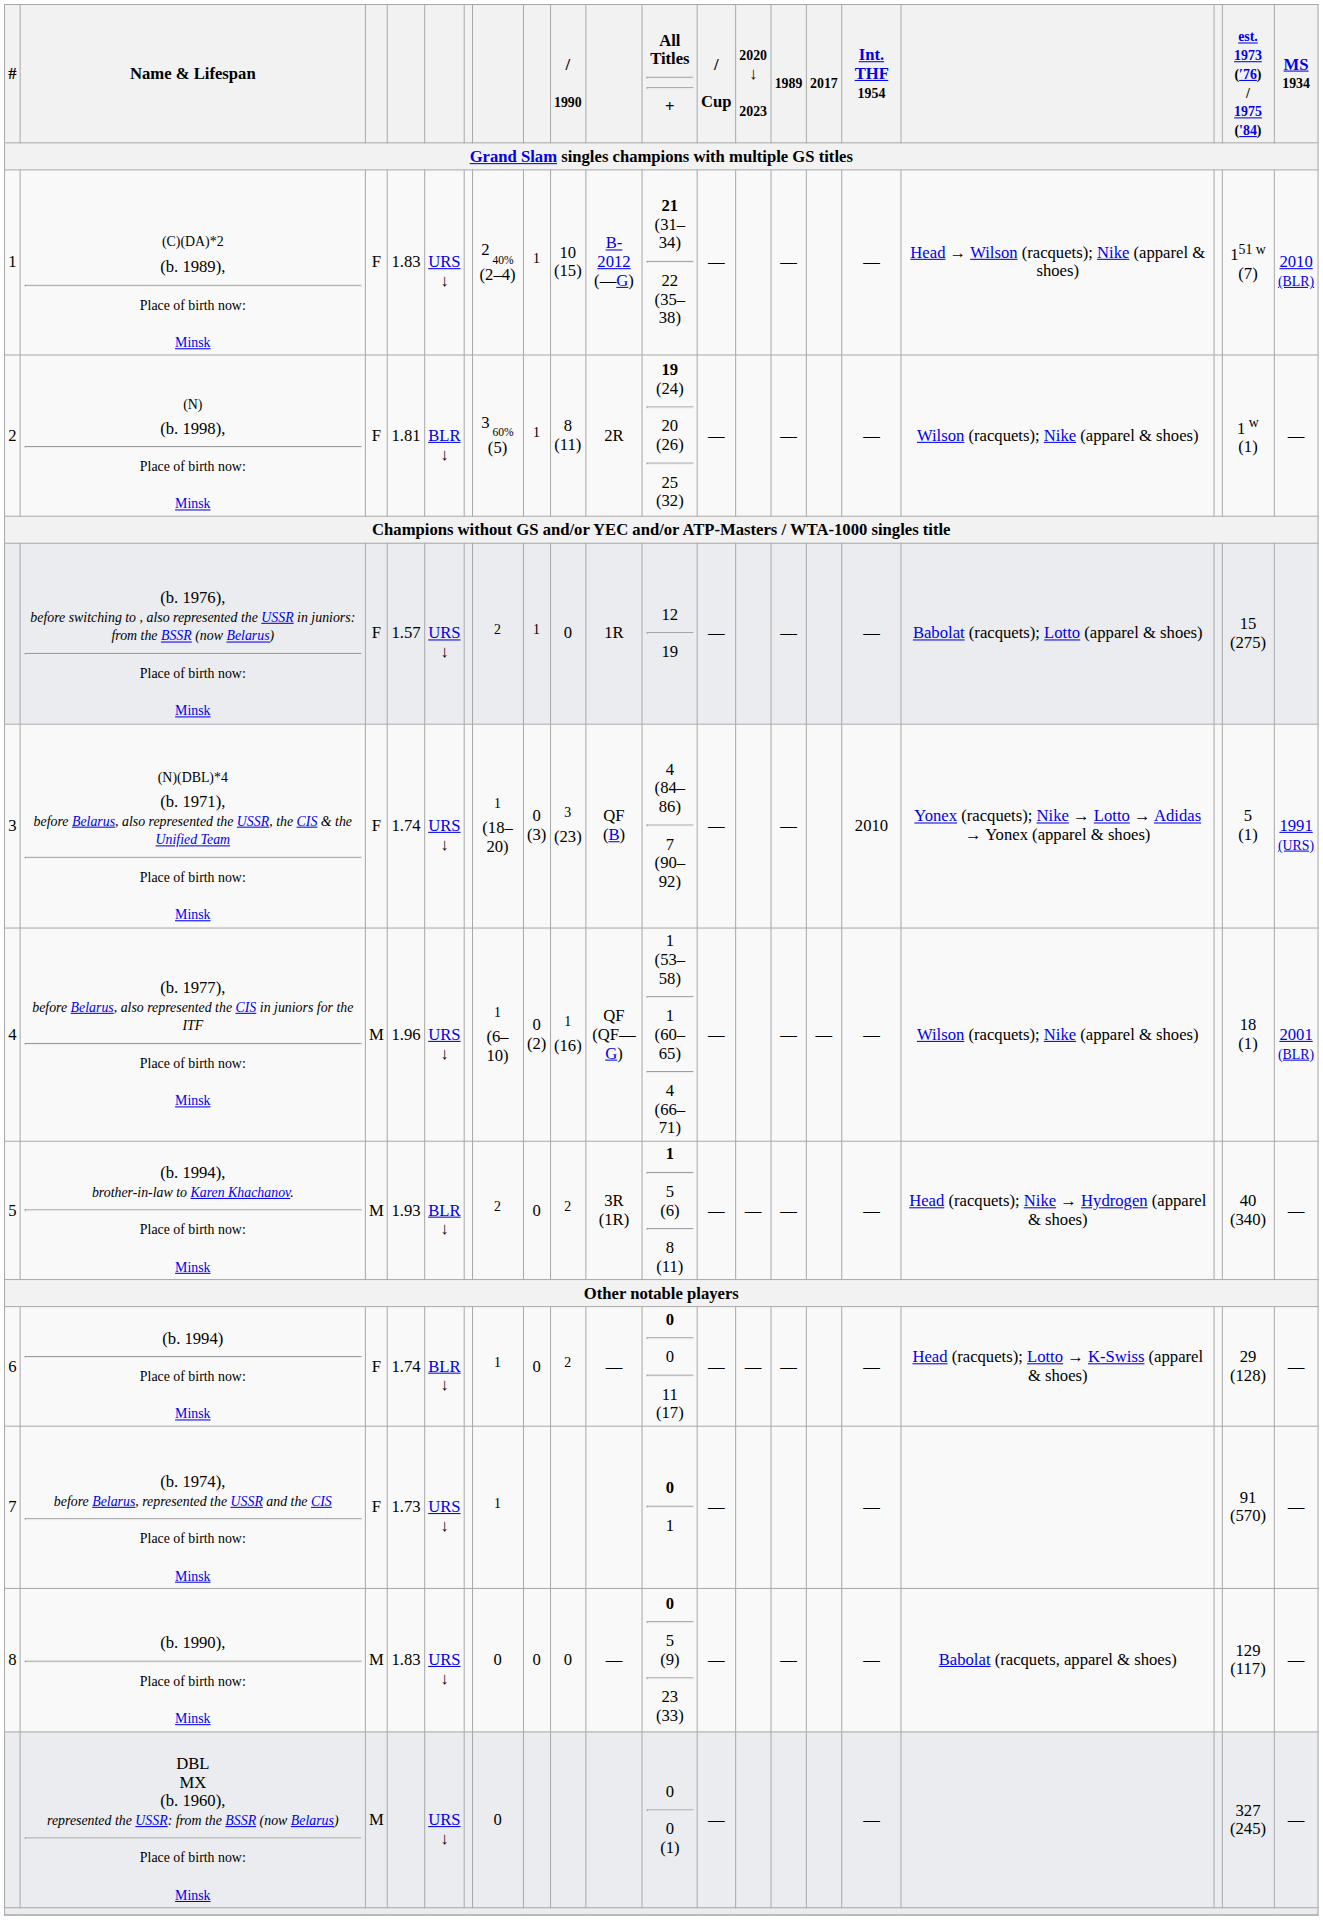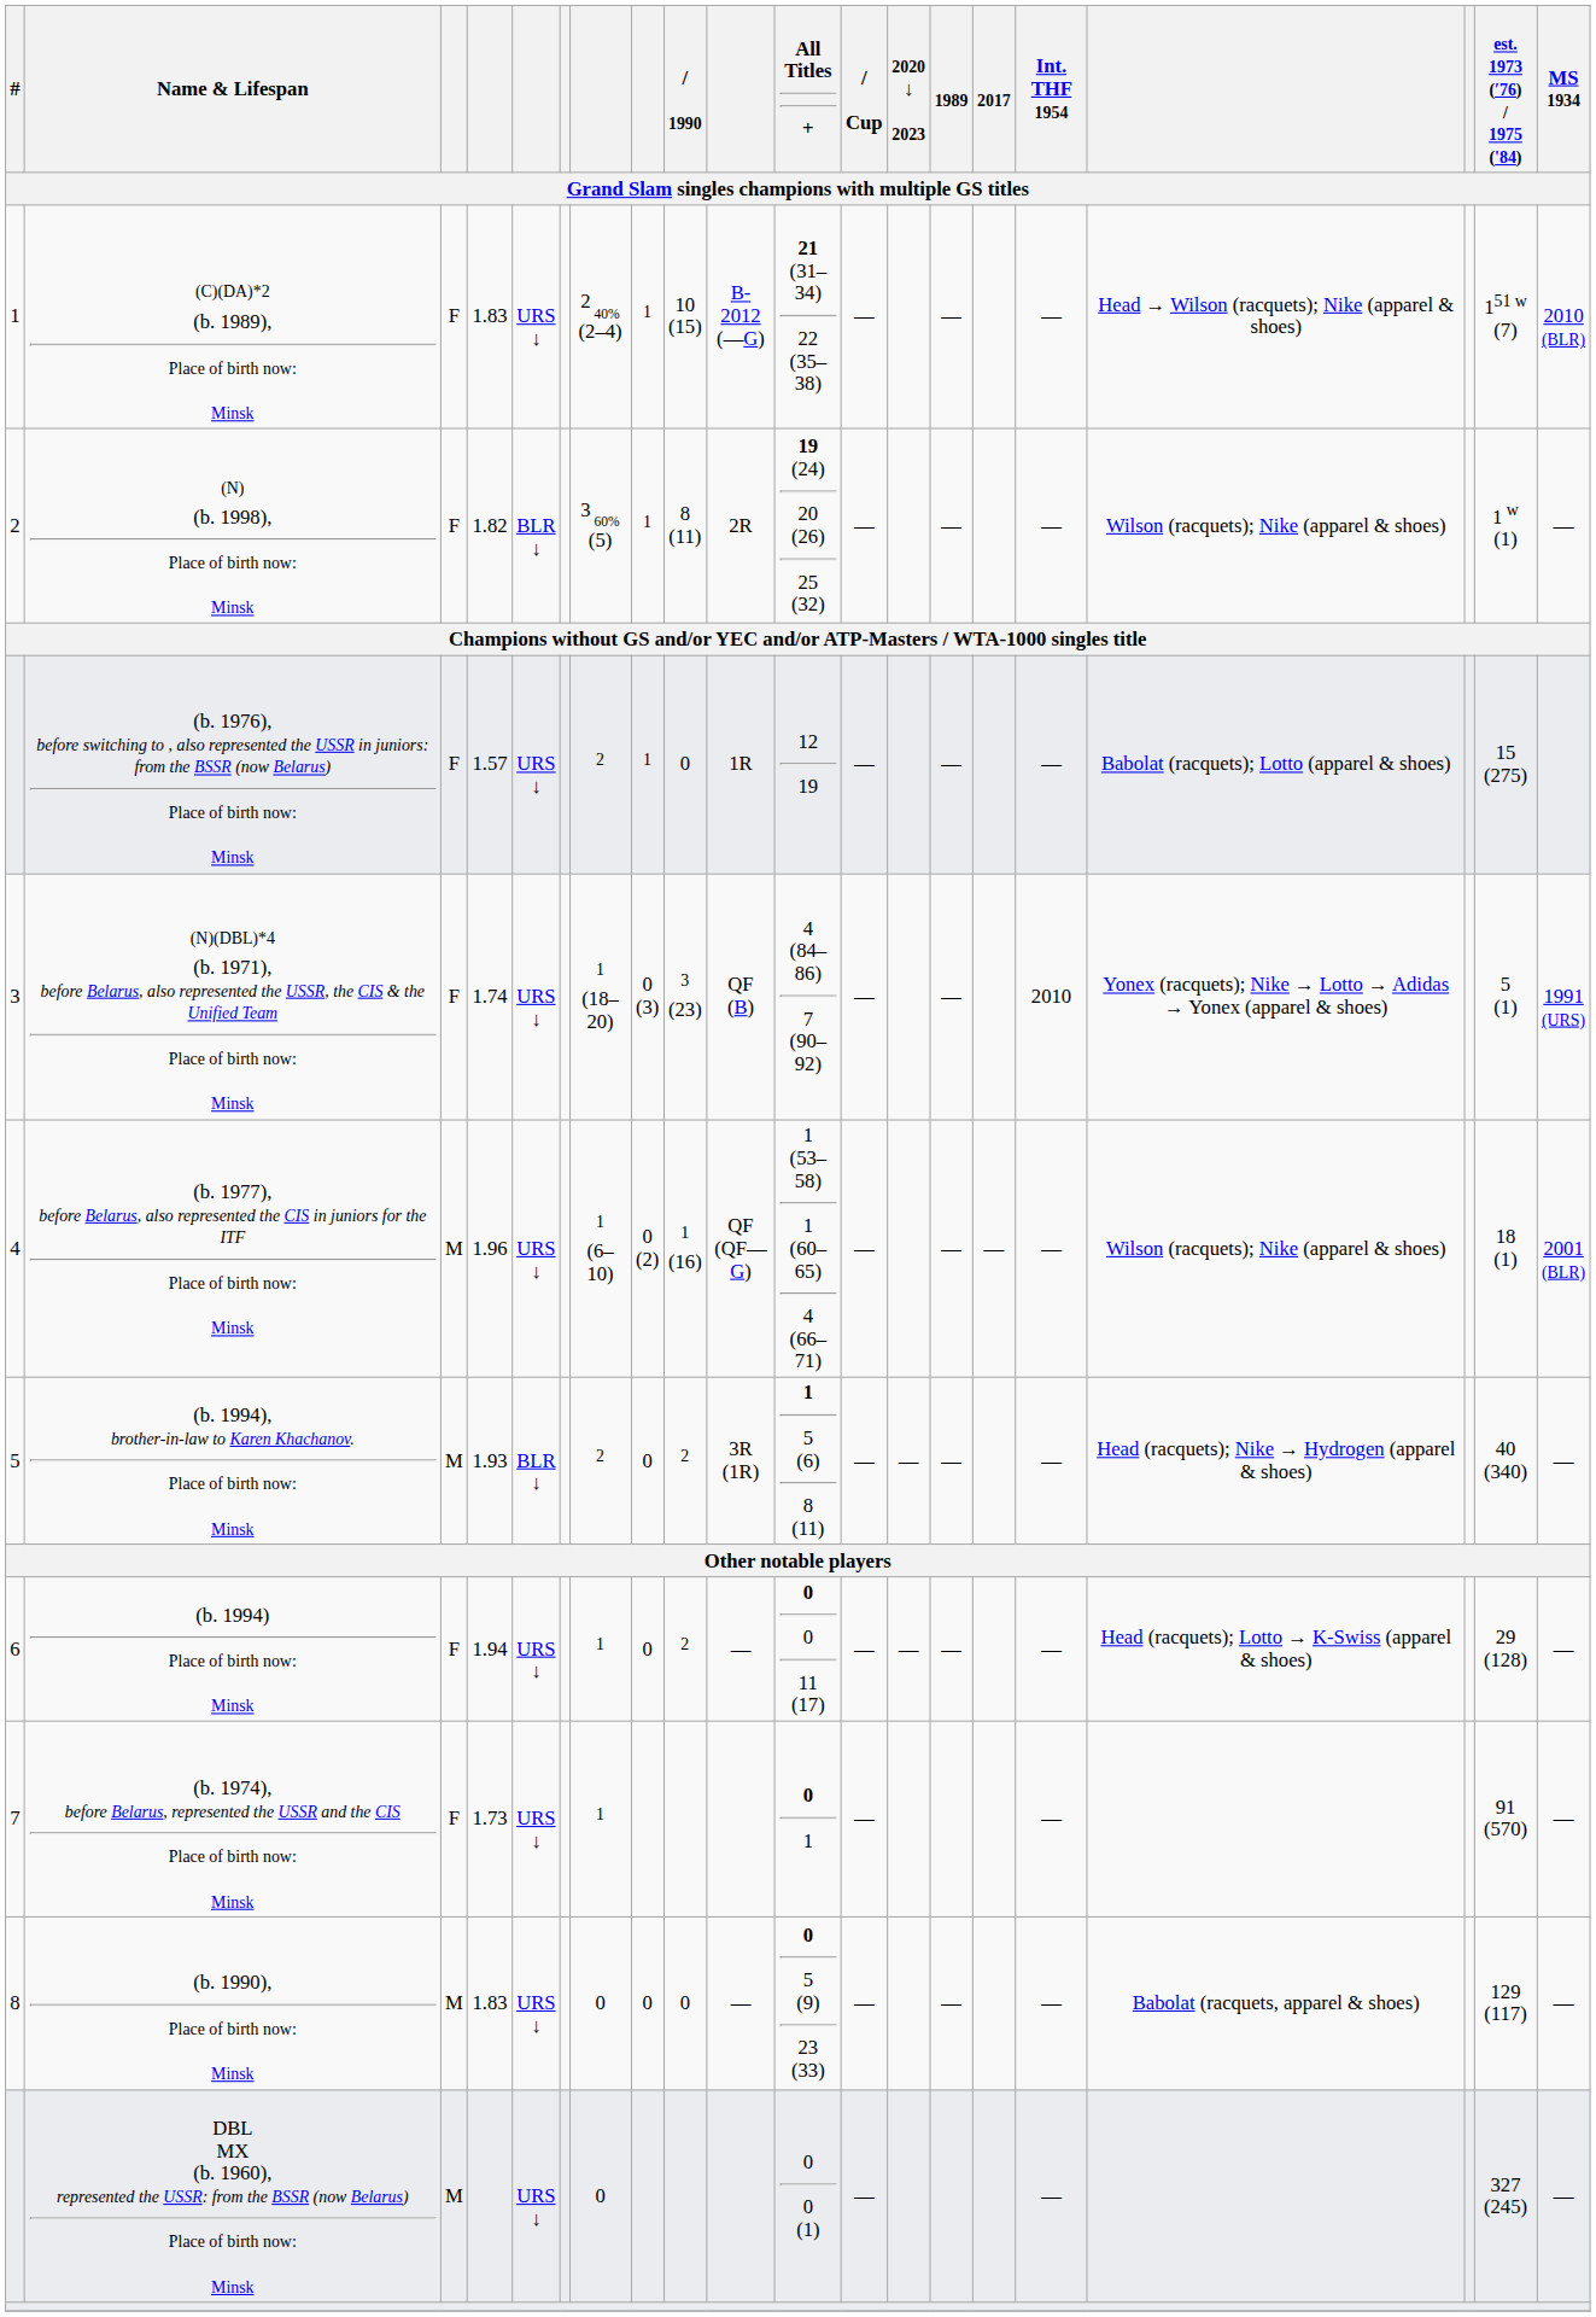 <table class="wikitable sortable" style="text-align:center;" width=100%;>
 <tr>
 <th>#</th>
 <th>Name & Lifespan</th>
 <th></th>
 <th></th>
 <th></th>
 <th></th>
 <th></th>
 <th></th>
 <th><br>/<br><small><a href='#'></a><br> 1990</small></th>
 <th><br></th>
 <th>All<br>Titles<hr><hr>+ </th>
 <th><br>/<br><br>Cup</th>
 <th><a href='#'></a><br><small> 2020</small><br>↓<br><a href='#'></a><br><small> 2023</small></th>
 <th><a href='#'></a><br><small> 1989<br></small></th>
 <th><a href='#'></a><br><small> 2017<br></small></th>
 <th><a href='#'>Int.<br>THF</a> <small> 1954</small></th>
 <th></th>
 <th><a href='#'></a></th>
 <th><br><small><a href='#'>est. 1973</a><br>(<a href='#'>′76</a>)<br>/<br><a href='#'>1975</a><br>(<a href='#'>'84</a>)</small></th>
 <th><a href='#'>MS</a> <br><small> 1934</small></th>
 </tr>
 <tr>
 <th colspan="20"><a href='#'>Grand Slam</a> singles champions with multiple GS titles</th>
 </tr>
 <tr>
 <td>1</td>
 <td><strong></strong><br><sup> </sup><br><br><sup>(C)</sup><sup>(DA)*2</sup><br>(b. 1989),<br><hr><small>Place of birth now:<br><br><a href='#'>Minsk</a><br></small></td>
 <td>F</td>
 <td>1.83</td>
 <td><br><a href='#'>URS</a><br>↓<br></td>
 <td></td>
 <td>2<sub><sub> 40%</sub></sub><br>(2–4)</td>
 <td><sup>1</sup></td>
 <td>10<br>(15)</td>
 <td><a href='#'>B-2012</a><br>(—<a href='#'>G</a>)</td>
 <td><strong>21</strong><br>(31–34)<hr>22<br>(35–38)</td>
 <td>—</td>
 <td></td>
 <td>—</td>
 <td></td>
 <td>—</td>
 <td><a href='#'>Head</a> → <a href='#'>Wilson</a> (racquets); <a href='#'>Nike</a> (apparel & shoes)</td>
 <td></td>
 <td>1<sup>51 w</sup><br>(7)</td>
 <td><br><a href='#'>2010<br><small>(BLR)</small></a></td>
 </tr>
 <tr>
 <td>2</td>
 <td><strong><em></em></strong><br><br><sup>(N)</sup><br>(b. 1998),<br> <hr><small>Place of birth now:<br><br><a href='#'>Minsk</a><br></small></td>
 <td>F</td>
-<td>1.81</td>
+<td>1.82</td>
 <td><br><a href='#'>BLR</a><br>↓<br></td>
 <td></td>
 <td>3<sub><sub> 60%</sub></sub><br>(5)</td>
 <td><sup>1</sup></td>
 <td>8<br>(11)</td>
 <td>2R</td>
 <td><strong>19</strong><br>(24)<hr>20<br>(26)<hr>25<br>(32)</td>
 <td>—</td>
 <td></td>
 <td>—</td>
 <td></td>
 <td>—</td>
 <td><a href='#'>Wilson</a> (racquets); <a href='#'>Nike</a> (apparel & shoes)</td>
 <td></td>
 <td>1<sup> w</sup><br>(1)</td>
 <td>—</td>
 </tr>
 <tr>
 <th colspan="20">Champions without GS and/or YEC and/or ATP-Masters / WTA-1000 singles title</th>
 </tr>
 <tr>
 <td bgcolor=#EAECF0></td>
 <td bgcolor=#EAECF0><em></em><br><sup> </sup><br>(b. 1976),<br><em><small>before switching to , also represented the <a href='#'>USSR</a> in juniors: from the <a href='#'>BSSR</a> (now <a href='#'>Belarus</a>)</small></em><br><hr><small>Place of birth now:<br><br><a href='#'>Minsk</a><br></small></td>
 <td bgcolor=#EAECF0>F</td>
 <td bgcolor=#EAECF0>1.57</td>
 <td bgcolor=#EAECF0><br><a href='#'>URS</a><br>↓<br></td>
 <td bgcolor=#EAECF0></td>
 <td bgcolor=#EAECF0><sup>2</sup></td>
 <td bgcolor=#EAECF0><sup>1</sup></td>
 <td bgcolor=#EAECF0>0</td>
 <td bgcolor=#EAECF0>1R</td>
 <td bgcolor=#EAECF0>12<hr>19</td>
 <td bgcolor=#EAECF0>—</td>
 <td bgcolor=#EAECF0></td>
 <td bgcolor=#EAECF0>—</td>
 <td bgcolor=#EAECF0></td>
 <td bgcolor=#EAECF0>—</td>
 <td bgcolor=#EAECF0><a href='#'>Babolat</a> (racquets); <a href='#'>Lotto</a> (apparel & shoes)</td>
 <td bgcolor=#EAECF0></td>
 <td bgcolor=#EAECF0>15<br>(275)</td>
 <td bgcolor=#EAECF0></td>
 </tr>
 <tr>
 <td>3</td>
 <td><br><sup> </sup><br><sup>(N)</sup><sup>(DBL)*4</sup><br>(b. 1971),<br><em><small>before <a href='#'>Belarus</a>, also represented the <a href='#'>USSR</a>, the <a href='#'>CIS</a> & the <a href='#'>Unified Team</a></small></em> <hr><small>Place of birth now:<br><br><a href='#'>Minsk</a><br></small></td>
 <td>F</td>
 <td>1.74</td>
 <td><br><a href='#'>URS</a><br>↓<br></td>
 <td></td>
 <td><sup>1</sup><br>(18–20)</td>
 <td>0<br>(3)</td>
 <td><sup>3</sup> <br>(23)</td>
 <td>QF<br>(<a href='#'>B</a>)</td>
 <td>4 <br>(84–86)<hr>7<br>(90–92)</td>
 <td>—</td>
 <td></td>
 <td>—</td>
 <td></td>
 <td>2010</td>
 <td><a href='#'>Yonex</a> (racquets); <a href='#'>Nike</a> → <a href='#'>Lotto</a> → <a href='#'>Adidas</a> → Yonex (apparel & shoes)</td>
 <td></td>
 <td>5<br>(1)</td>
 <td><br><a href='#'>1991<br><small>(URS)</small></a></td>
 </tr>
 <tr>
 <td>4</td>
 <td> <br>(b. 1977),<br><em><small>before <a href='#'>Belarus</a>, also represented the <a href='#'>CIS</a> in juniors for the ITF</small></em><hr><small>Place of birth now:<br><br><a href='#'>Minsk</a><br></small></td>
 <td>M</td>
 <td>1.96</td>
 <td><br><a href='#'>URS</a><br>↓<br></td>
 <td></td>
 <td><sup>1</sup><br>(6–10)</td>
 <td>0<br>(2)</td>
 <td><sup>1</sup><br>(16)</td>
 <td>QF<br>(QF—<a href='#'>G</a>)</td>
 <td>1<br>(53–58)<hr>1<br>(60–65)<hr>4<br>(66–71)</td>
 <td>—</td>
 <td></td>
 <td>—</td>
 <td>—</td>
 <td>—</td>
 <td><a href='#'>Wilson</a> (racquets); <a href='#'>Nike</a> (apparel & shoes)</td>
 <td></td>
 <td>18<br>(1)</td>
 <td><br><a href='#'>2001<br><small>(BLR)</small></a></td>
 </tr>
 <tr>
 <td>5</td>
 <td><strong></strong><br>(b. 1994),<br><small><em>brother-in-law to <a href='#'>Karen Khachanov</a>.</em></small><hr><small>Place of birth now:<br><br><a href='#'>Minsk</a><br></small></td>
 <td>M</td>
 <td>1.93</td>
 <td><br><a href='#'>BLR</a><br>↓<br></td>
 <td></td>
 <td><sup>2</sup></td>
 <td>0</td>
 <td><sup>2</sup></td>
 <td>3R<br>(1R)</td>
 <td><strong>1</strong><hr>5<br>(6)<hr>8<br>(11)</td>
 <td>—</td>
 <td>—</td>
 <td>—</td>
 <td></td>
 <td>—</td>
 <td><a href='#'>Head</a> (racquets); <a href='#'>Nike</a> → <a href='#'>Hydrogen</a> (apparel & shoes)</td>
 <td></td>
 <td>40<br>(340)</td>
 <td>—</td>
 </tr>
 <tr>
 <th colspan="20">Other notable players</th>
 </tr>
 <tr>
 <td>6</td>
 <td><strong></strong><br>(b. 1994)<hr><small>Place of birth now:<br><br><a href='#'>Minsk</a><br></small></td>
 <td>F</td>
-<td>1.74</td>
-<td><br><a href='#'>BLR</a><br>↓<br></td>
+<td>1.94</td>
+<td><br><a href='#'>URS</a><br>↓<br></td>
 <td></td>
 <td><sup>1</sup></td>
 <td>0</td>
 <td><sup>2</sup></td>
 <td>—</td>
 <td><strong>0</strong><hr>0<hr>11<br>(17)</td>
 <td>—</td>
 <td>—</td>
 <td>—</td>
 <td></td>
 <td>—</td>
 <td><a href='#'>Head</a> (racquets); <a href='#'>Lotto</a> → <a href='#'>K-Swiss</a> (apparel & shoes)</td>
 <td></td>
 <td>29<br>(128)</td>
 <td>—</td>
 </tr>
 <tr>
 <td>7</td>
 <td><br><sup> </sup><br>(b. 1974),<br><small><em>before <a href='#'>Belarus</a>, represented the <a href='#'>USSR</a> and  the <a href='#'>CIS</a></em></small> <hr><small>Place of birth now:<br><br><a href='#'>Minsk</a><br></small></td>
 <td>F</td>
 <td>1.73</td>
 <td><br><a href='#'>URS</a><br>↓<br></td>
 <td></td>
 <td><sup>1</sup></td>
 <td></td>
 <td></td>
 <td></td>
 <td><strong>0</strong><hr>1</td>
 <td>—</td>
 <td></td>
 <td></td>
 <td></td>
 <td>—</td>
 <td></td>
 <td></td>
 <td>91<br>(570)</td>
 <td>—</td>
 </tr>
 <tr>
 <td>8</td>
 <td><br><sup> </sup><br>(b. 1990),<hr><small>Place of birth now:<br><br><a href='#'>Minsk</a><br></small></td>
 <td>M</td>
 <td>1.83</td>
 <td><br><a href='#'>URS</a><br>↓<br></td>
 <td></td>
 <td>0</td>
 <td>0</td>
 <td>0</td>
 <td>—</td>
 <td><strong>0</strong><hr>5<br>(9)<hr>23<br>(33)</td>
 <td>—</td>
 <td></td>
 <td>—</td>
 <td></td>
 <td>—</td>
 <td><a href='#'>Babolat</a> (racquets, apparel & shoes)</td>
 <td></td>
 <td>129<br>(117)</td>
 <td>—</td>
 </tr>
 <tr>
 <td bgcolor=#EAECF0></td>
 <td bgcolor=#EAECF0><em></em><br>DBL <br>MX <br>(b. 1960),<br><small><em>represented the <a href='#'>USSR</a>: from the <a href='#'>BSSR</a> (now <a href='#'>Belarus</a>)</em></small> <hr><small>Place of birth now:<br><br><a href='#'>Minsk</a><br></small></td>
 <td bgcolor=#EAECF0>M</td>
 <td bgcolor=#EAECF0></td>
 <td bgcolor=#EAECF0><br><a href='#'>URS</a><br>↓<br></td>
 <td bgcolor=#EAECF0></td>
 <td bgcolor=#EAECF0>0</td>
 <td bgcolor=#EAECF0></td>
 <td bgcolor=#EAECF0></td>
 <td bgcolor=#EAECF0></td>
 <td bgcolor=#EAECF0>0<hr>0<br>(1)</td>
 <td bgcolor=#EAECF0>—</td>
 <td bgcolor=#EAECF0></td>
 <td bgcolor=#EAECF0></td>
 <td bgcolor=#EAECF0></td>
 <td bgcolor=#EAECF0>—</td>
 <td bgcolor=#EAECF0></td>
 <td bgcolor=#EAECF0></td>
 <td bgcolor=#EAECF0>327<br>(245)</td>
 <td bgcolor=#EAECF0>—</td>
 </tr>
 <tr>
 <td bgcolor=#EAECF0 colspan="20"></td>
 </tr>
 <tr>
 </tr>
 </table>
